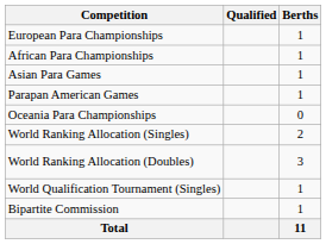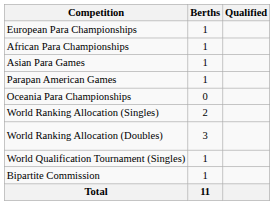 <table class="wikitable">
 <tr>
 <th>Competition</th>
+<th>Berths</th>
 <th>Qualified</th>
-<th>Berths</th>
 </tr>
 <tr>
 <td>European Para Championships</td>
+<td align=center>1</td>
 <td></td>
-<td align=center>1</td>
 </tr>
 <tr>
 <td>African Para Championships</td>
+<td align=center>1</td>
 <td></td>
-<td align=center>1</td>
 </tr>
 <tr>
 <td>Asian Para Games</td>
+<td align=center>1</td>
 <td></td>
-<td align=center>1</td>
 </tr>
 <tr>
 <td>Parapan American Games</td>
+<td align=center>1</td>
 <td></td>
-<td align=center>1</td>
 </tr>
 <tr>
 <td>Oceania Para Championships</td>
+<td align=center>0</td>
 <td></td>
-<td align=center>0</td>
 </tr>
 <tr>
 <td>World Ranking Allocation (Singles)</td>
+<td align=center>2</td>
 <td><br></td>
-<td align=center>2</td>
 </tr>
 <tr>
 <td>World Ranking Allocation (Doubles)</td>
+<td align=center>3</td>
 <td><br><br></td>
-<td align=center>3</td>
 </tr>
 <tr>
 <td>World Qualification Tournament (Singles)</td>
+<td align=center>1</td>
 <td></td>
-<td align=center>1</td>
 </tr>
 <tr>
 <td>Bipartite Commission</td>
+<td align=center>1</td>
 <td></td>
-<td align=center>1</td>
 </tr>
 <tr>
 <th>Total</th>
+<th align="center">11</th>
 <th></th>
-<th align="center">11</th>
 </tr>
 </table>
